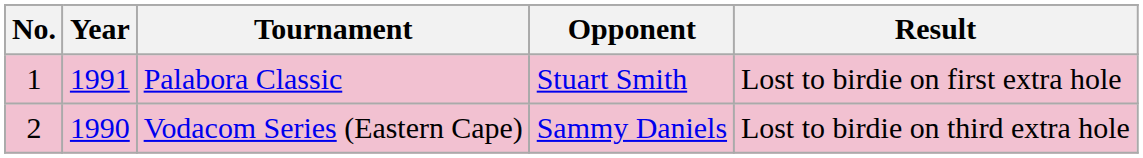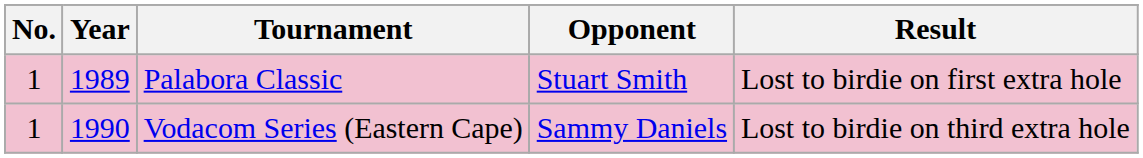 <table class="wikitable" style="font-size:95%;">
 <tr>
 <th>No.</th>
 <th>Year</th>
 <th>Tournament</th>
 <th>Opponent</th>
 <th>Result</th>
 </tr>
 <tr style="background:#F2C1D1;">
 <td align=center>1</td>
-<td><a href='#'>1991</a></td>
+<td><a href='#'>1989</a></td>
 <td><a href='#'>Palabora Classic</a></td>
 <td> <a href='#'>Stuart Smith</a></td>
 <td>Lost to birdie on first extra hole</td>
 </tr>
 <tr style="background:#F2C1D1;">
-<td align=center>2</td>
+<td align=center>1</td>
 <td><a href='#'>1990</a></td>
 <td><a href='#'>Vodacom Series</a> (Eastern Cape)</td>
 <td> <a href='#'>Sammy Daniels</a></td>
 <td>Lost to birdie on third extra hole</td>
 </tr>
 </table>
